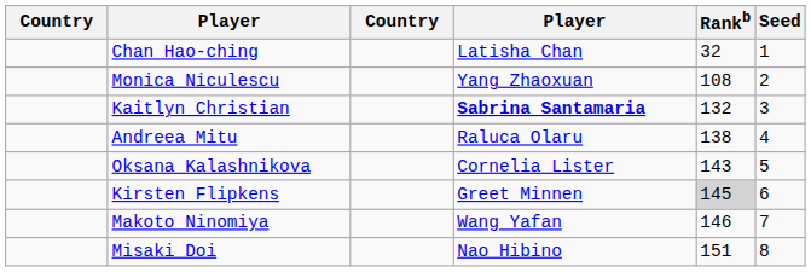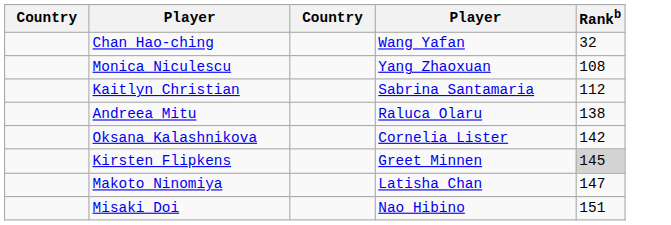 <table class="sortable wikitable">
 <tr>
 <th width="70">Country</th>
 <th width="175">Player</th>
 <th width="70">Country</th>
 <th width="175">Player</th>
 <th>Rank<sup>b</sup></th>
-<th>Seed</th>
 </tr>
 <tr>
 <td></td>
 <td><a href='#'>Chan Hao-ching</a></td>
 <td></td>
-<td><a href='#'>Latisha Chan</a></td>
+<td><a href='#'>Wang Yafan</a></td>
 <td>32</td>
-<td>1</td>
 </tr>
 <tr>
 <td></td>
 <td><a href='#'>Monica Niculescu</a></td>
 <td></td>
 <td><a href='#'>Yang Zhaoxuan</a></td>
 <td>108</td>
-<td>2</td>
 </tr>
 <tr>
 <td></td>
 <td><a href='#'>Kaitlyn Christian</a></td>
 <td></td>
-<td><strong><a href='#'>Sabrina Santamaria</a></strong></td>
-<td>132</td>
-<td>3</td>
+<td><a href='#'>Sabrina Santamaria</a></td>
+<td>112</td>
 </tr>
 <tr>
 <td></td>
 <td><a href='#'>Andreea Mitu</a></td>
 <td></td>
 <td><a href='#'>Raluca Olaru</a></td>
 <td>138</td>
-<td>4</td>
 </tr>
 <tr>
 <td></td>
 <td><a href='#'>Oksana Kalashnikova</a></td>
 <td></td>
 <td><a href='#'>Cornelia Lister</a></td>
-<td>143</td>
-<td>5</td>
+<td>142</td>
 </tr>
 <tr>
 <td></td>
 <td><a href='#'>Kirsten Flipkens</a></td>
 <td></td>
 <td><a href='#'>Greet Minnen</a></td>
 <td style="background: lightgrey;">145</td>
-<td>6</td>
 </tr>
 <tr>
 <td></td>
 <td><a href='#'>Makoto Ninomiya</a></td>
 <td></td>
-<td><a href='#'>Wang Yafan</a></td>
-<td>146</td>
-<td>7</td>
+<td><a href='#'>Latisha Chan</a></td>
+<td>147</td>
 </tr>
 <tr>
 <td></td>
 <td><a href='#'>Misaki Doi</a></td>
 <td></td>
 <td><a href='#'>Nao Hibino</a></td>
 <td>151</td>
-<td>8</td>
 </tr>
 </table>
